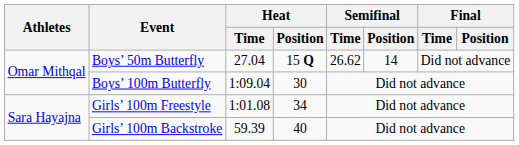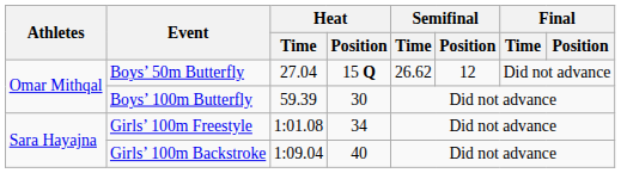 <table class="wikitable" border="1" style="font-size:90%">
 <tr>
 <th rowspan=2>Athletes</th>
 <th rowspan=2>Event</th>
 <th colspan=2>Heat</th>
 <th colspan=2>Semifinal</th>
 <th colspan=2>Final</th>
 </tr>
 <tr>
 <th>Time</th>
 <th>Position</th>
 <th>Time</th>
 <th>Position</th>
 <th>Time</th>
 <th>Position</th>
 </tr>
 <tr>
 <td rowspan=2><a href='#'>Omar Mithqal</a></td>
 <td><a href='#'>Boys’ 50m Butterfly</a></td>
 <td align=center>27.04</td>
 <td align=center>15 <strong>Q</strong></td>
 <td align=center>26.62</td>
-<td align=center>14</td>
+<td align=center>12</td>
 <td colspan="2" align=center>Did not advance</td>
 </tr>
 <tr>
 <td><a href='#'>Boys’ 100m Butterfly</a></td>
-<td align=center>1:09.04</td>
+<td align=center>59.39</td>
 <td align=center>30</td>
 <td colspan="4" align=center>Did not advance</td>
 </tr>
 <tr>
 <td rowspan=2><a href='#'>Sara Hayajna</a></td>
 <td><a href='#'>Girls’ 100m Freestyle</a></td>
 <td align=center>1:01.08</td>
 <td align=center>34</td>
 <td colspan="4" align=center>Did not advance</td>
 </tr>
 <tr>
 <td><a href='#'>Girls’ 100m Backstroke</a></td>
-<td align=center>59.39</td>
+<td align=center>1:09.04</td>
 <td align=center>40</td>
 <td colspan="4" align=center>Did not advance</td>
 </tr>
 </table>
